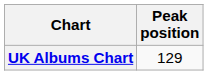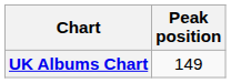 <table class="wikitable plainrowheaders">
 <tr>
 <th scope="col">Chart</th>
 <th scope="col">Peak<br>position</th>
 </tr>
 <tr>
 <th scope="row"><a href='#'>UK Albums Chart</a></th>
-<td style="text-align:center;">129</td>
+<td style="text-align:center;">149</td>
 </tr>
 </table>
